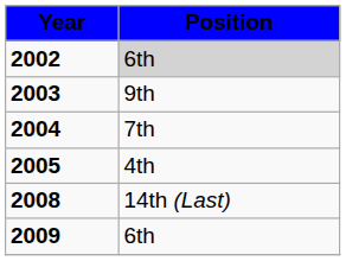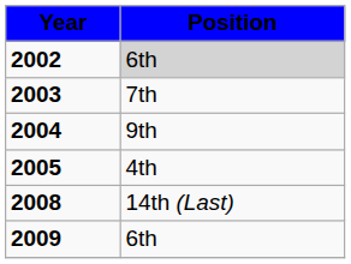 <table class="wikitable" style="width: 15em;">
 <tr bgcolor="0000FF" align="center">
 <td><span><strong>Year</strong></span></td>
 <td><span><strong>Position</strong></span></td>
 </tr>
 <tr>
 <td><strong>2002</strong></td>
 <td style="background: lightgrey;">6th</td>
 </tr>
 <tr>
 <td><strong>2003</strong></td>
-<td>9th</td>
+<td>7th</td>
 </tr>
 <tr>
 <td><strong>2004</strong></td>
-<td>7th</td>
+<td>9th</td>
 </tr>
 <tr>
 <td><strong>2005</strong></td>
 <td>4th</td>
 </tr>
 <tr>
 <td><strong>2008</strong></td>
 <td>14th <em>(Last)</em></td>
 </tr>
 <tr>
 <td><strong>2009</strong></td>
 <td>6th</td>
 </tr>
 <tr>
 </tr>
 </table>
